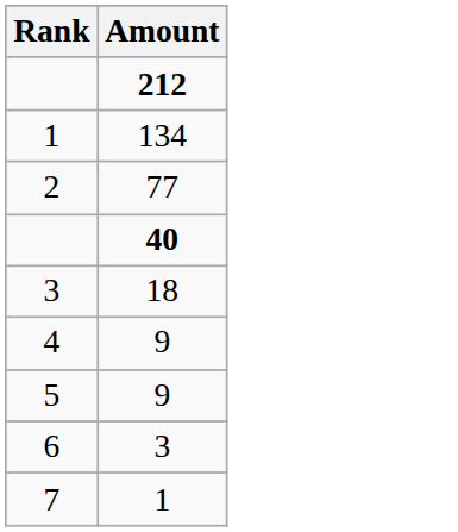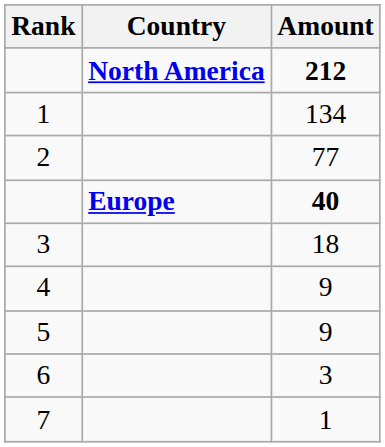 <table class="wikitable" style="text-align: center;">
 <tr>
 <th>Rank</th>
+<th>Country</th>
 <th>Amount</th>
 </tr>
 <tr>
 <td></td>
+<td style="text-align: left;"><strong><a href='#'>North America</a></strong></td>
 <td><strong>212</strong></td>
 </tr>
 <tr>
 <td>1</td>
+<td style="text-align: left;"></td>
 <td>134</td>
 </tr>
 <tr>
 <td>2</td>
+<td style="text-align: left;"></td>
 <td>77</td>
 </tr>
 <tr>
 <td></td>
+<td style="text-align: left;"><strong><a href='#'>Europe</a></strong></td>
 <td><strong>40</strong></td>
 </tr>
 <tr>
 <td>3</td>
+<td style="text-align: left;"></td>
 <td>18</td>
 </tr>
 <tr>
 <td>4</td>
+<td style="text-align: left;"></td>
 <td>9</td>
 </tr>
 <tr>
 <td>5</td>
+<td style="text-align: left;"></td>
 <td>9</td>
 </tr>
 <tr>
 <td>6</td>
+<td style="text-align: left;"></td>
 <td>3</td>
 </tr>
 <tr>
 <td>7</td>
+<td style="text-align: left;"></td>
 <td>1</td>
 </tr>
 </table>
